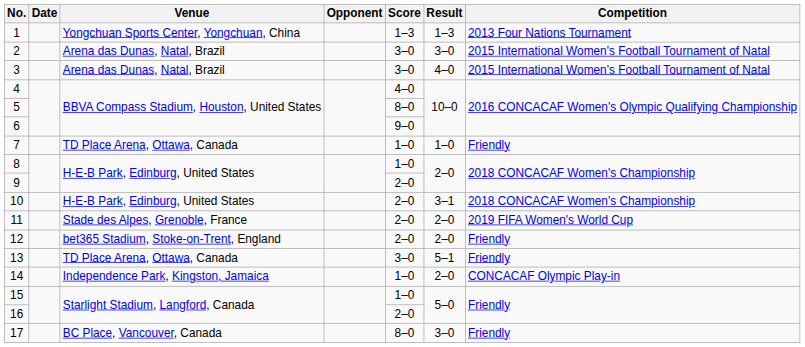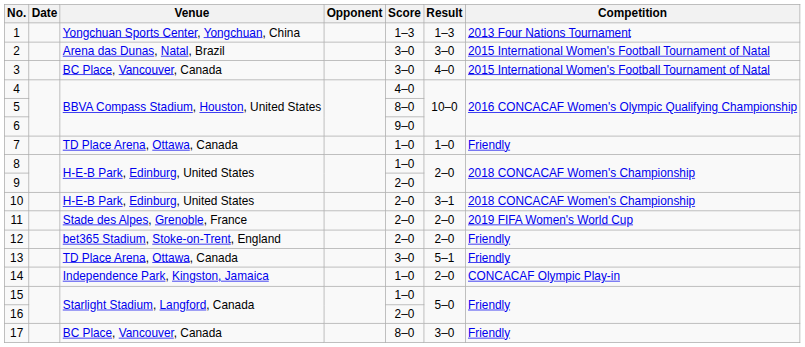 <table class="wikitable sortable">
 <tr>
 <th scope="col">No.</th>
 <th scope="col">Date</th>
 <th scope="col">Venue</th>
 <th scope="col">Opponent</th>
 <th scope="col">Score</th>
 <th scope="col">Result</th>
 <th scope="col">Competition</th>
 </tr>
 <tr>
 <td style="text-align:center">1</td>
 <td></td>
 <td><a href='#'>Yongchuan Sports Center</a>, <a href='#'>Yongchuan</a>, China</td>
 <td></td>
 <td style="text-align:center">1–3</td>
 <td style="text-align:center">1–3</td>
 <td><a href='#'>2013 Four Nations Tournament</a></td>
 </tr>
 <tr>
 <td style="text-align:center">2</td>
 <td></td>
 <td><a href='#'>Arena das Dunas</a>, <a href='#'>Natal</a>, Brazil</td>
 <td></td>
 <td style="text-align:center">3–0</td>
 <td style="text-align:center">3–0</td>
 <td><a href='#'>2015 International Women's Football Tournament of Natal</a></td>
 </tr>
 <tr>
 <td style="text-align:center">3</td>
 <td></td>
-<td><a href='#'>Arena das Dunas</a>, <a href='#'>Natal</a>, Brazil</td>
+<td><a href='#'>BC Place</a>, <a href='#'>Vancouver</a>, Canada</td>
 <td></td>
 <td style="text-align:center">3–0</td>
 <td style="text-align:center">4–0</td>
 <td><a href='#'>2015 International Women's Football Tournament of Natal</a></td>
 </tr>
 <tr>
 <td style="text-align:center">4</td>
 <td rowspan="3"></td>
 <td rowspan="3"><a href='#'>BBVA Compass Stadium</a>, <a href='#'>Houston</a>, United States</td>
 <td rowspan="3"></td>
 <td style="text-align:center">4–0</td>
 <td rowspan="3" style="text-align:center">10–0</td>
 <td rowspan="3"><a href='#'>2016 CONCACAF Women's Olympic Qualifying Championship</a></td>
 </tr>
 <tr>
 <td style="text-align:center">5</td>
 <td style="text-align:center">8–0</td>
 </tr>
 <tr>
 <td style="text-align:center">6</td>
 <td style="text-align:center">9–0</td>
 </tr>
 <tr>
 <td style="text-align:center">7</td>
 <td></td>
 <td><a href='#'>TD Place Arena</a>, <a href='#'>Ottawa</a>, Canada</td>
 <td></td>
 <td style="text-align:center">1–0</td>
 <td style="text-align:center">1–0</td>
 <td><a href='#'>Friendly</a></td>
 </tr>
 <tr>
 <td style="text-align:center">8</td>
 <td rowspan="2"></td>
 <td rowspan="2"><a href='#'>H-E-B Park</a>, <a href='#'>Edinburg</a>, United States</td>
 <td rowspan="2"></td>
 <td style="text-align:center">1–0</td>
 <td rowspan="2" style="text-align:center">2–0</td>
 <td rowspan="2"><a href='#'>2018 CONCACAF Women's Championship</a></td>
 </tr>
 <tr>
 <td style="text-align:center">9</td>
 <td style="text-align:center">2–0</td>
 </tr>
 <tr>
 <td style="text-align:center">10</td>
 <td></td>
 <td><a href='#'>H-E-B Park</a>, <a href='#'>Edinburg</a>, United States</td>
 <td></td>
 <td style="text-align:center">2–0</td>
 <td style="text-align:center">3–1</td>
 <td><a href='#'>2018 CONCACAF Women's Championship</a></td>
 </tr>
 <tr>
 <td style="text-align:center">11</td>
 <td></td>
 <td><a href='#'>Stade des Alpes</a>, <a href='#'>Grenoble</a>, France</td>
 <td></td>
 <td style="text-align:center">2–0</td>
 <td style="text-align:center">2–0</td>
 <td><a href='#'>2019 FIFA Women's World Cup</a></td>
 </tr>
 <tr>
 <td style="text-align:center">12</td>
 <td></td>
 <td><a href='#'>bet365 Stadium</a>, <a href='#'>Stoke-on-Trent</a>, England</td>
 <td></td>
 <td style="text-align:center">2–0</td>
 <td style="text-align:center">2–0</td>
 <td><a href='#'>Friendly</a></td>
 </tr>
 <tr>
 <td style="text-align:center">13</td>
 <td></td>
 <td><a href='#'>TD Place Arena</a>, <a href='#'>Ottawa</a>, Canada</td>
 <td></td>
 <td style="text-align:center">3–0</td>
 <td style="text-align:center">5–1</td>
 <td><a href='#'>Friendly</a></td>
 </tr>
 <tr>
 <td style="text-align:center">14</td>
 <td></td>
 <td><a href='#'>Independence Park</a>, <a href='#'>Kingston, Jamaica</a></td>
 <td></td>
 <td style="text-align:center">1–0</td>
 <td style="text-align:center">2–0</td>
 <td><a href='#'>CONCACAF Olympic Play-in</a></td>
 </tr>
 <tr>
 <td style="text-align:center">15</td>
 <td rowspan="2"></td>
 <td rowspan="2"><a href='#'>Starlight Stadium</a>, <a href='#'>Langford</a>, Canada</td>
 <td rowspan="2"></td>
 <td style="text-align:center">1–0</td>
 <td rowspan="2" style="text-align:center">5–0</td>
 <td rowspan="2"><a href='#'>Friendly</a></td>
 </tr>
 <tr>
 <td style="text-align:center">16</td>
 <td style="text-align:center">2–0</td>
 </tr>
 <tr>
 <td style="text-align:center">17</td>
 <td></td>
 <td><a href='#'>BC Place</a>, <a href='#'>Vancouver</a>, Canada</td>
 <td></td>
 <td style="text-align:center">8–0</td>
 <td style="text-align:center">3–0</td>
 <td><a href='#'>Friendly</a></td>
 </tr>
 </table>
